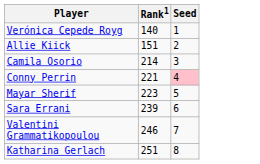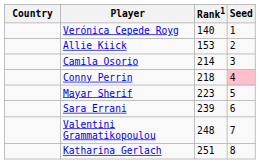 <table class="sortable wikitable">
 <tr>
+<th width="70">Country</th>
 <th width="175">Player</th>
 <th>Rank<sup>1</sup></th>
 <th>Seed</th>
 </tr>
 <tr>
+<td></td>
 <td><a href='#'>Verónica Cepede Royg</a></td>
 <td>140</td>
 <td>1</td>
 </tr>
 <tr>
+<td></td>
 <td><a href='#'>Allie Kiick</a></td>
-<td>151</td>
+<td>153</td>
 <td>2</td>
 </tr>
 <tr>
+<td></td>
 <td><a href='#'>Camila Osorio</a></td>
 <td>214</td>
 <td>3</td>
 </tr>
 <tr>
+<td></td>
 <td><a href='#'>Conny Perrin</a></td>
-<td>221</td>
+<td>218</td>
 <td style="background: pink;">4</td>
 </tr>
 <tr>
+<td></td>
 <td><a href='#'>Mayar Sherif</a></td>
 <td>223</td>
 <td>5</td>
 </tr>
 <tr>
+<td></td>
 <td><a href='#'>Sara Errani</a></td>
 <td>239</td>
 <td>6</td>
 </tr>
 <tr>
+<td></td>
 <td><a href='#'>Valentini Grammatikopoulou</a></td>
-<td>246</td>
+<td>248</td>
 <td>7</td>
 </tr>
 <tr>
+<td></td>
 <td><a href='#'>Katharina Gerlach</a></td>
 <td>251</td>
 <td>8</td>
 </tr>
 </table>
